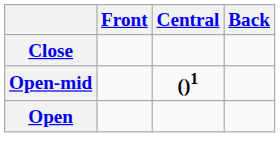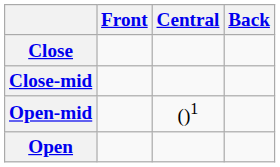 <table class="wikitable" border="1" style="text-align:center;">
 <tr>
 <th></th>
 <th><a href='#'>Front</a></th>
 <th><a href='#'>Central</a></th>
 <th><a href='#'>Back</a></th>
 </tr>
 <tr>
 <th><a href='#'>Close</a></th>
 <td></td>
 <td></td>
 <td></td>
 </tr>
 <tr>
+<th><a href='#'>Close-mid</a></th>
+<td></td>
+<td></td>
+<td></td>
+</tr>
+<tr>
 <th><a href='#'>Open-mid</a></th>
 <td></td>
-<td><strong>()<sup>1</sup></strong></td>
+<td>()<sup>1</sup></td>
 <td></td>
 </tr>
 <tr>
 <th><a href='#'>Open</a></th>
 <td></td>
 <td></td>
 <td></td>
 </tr>
 </table>
